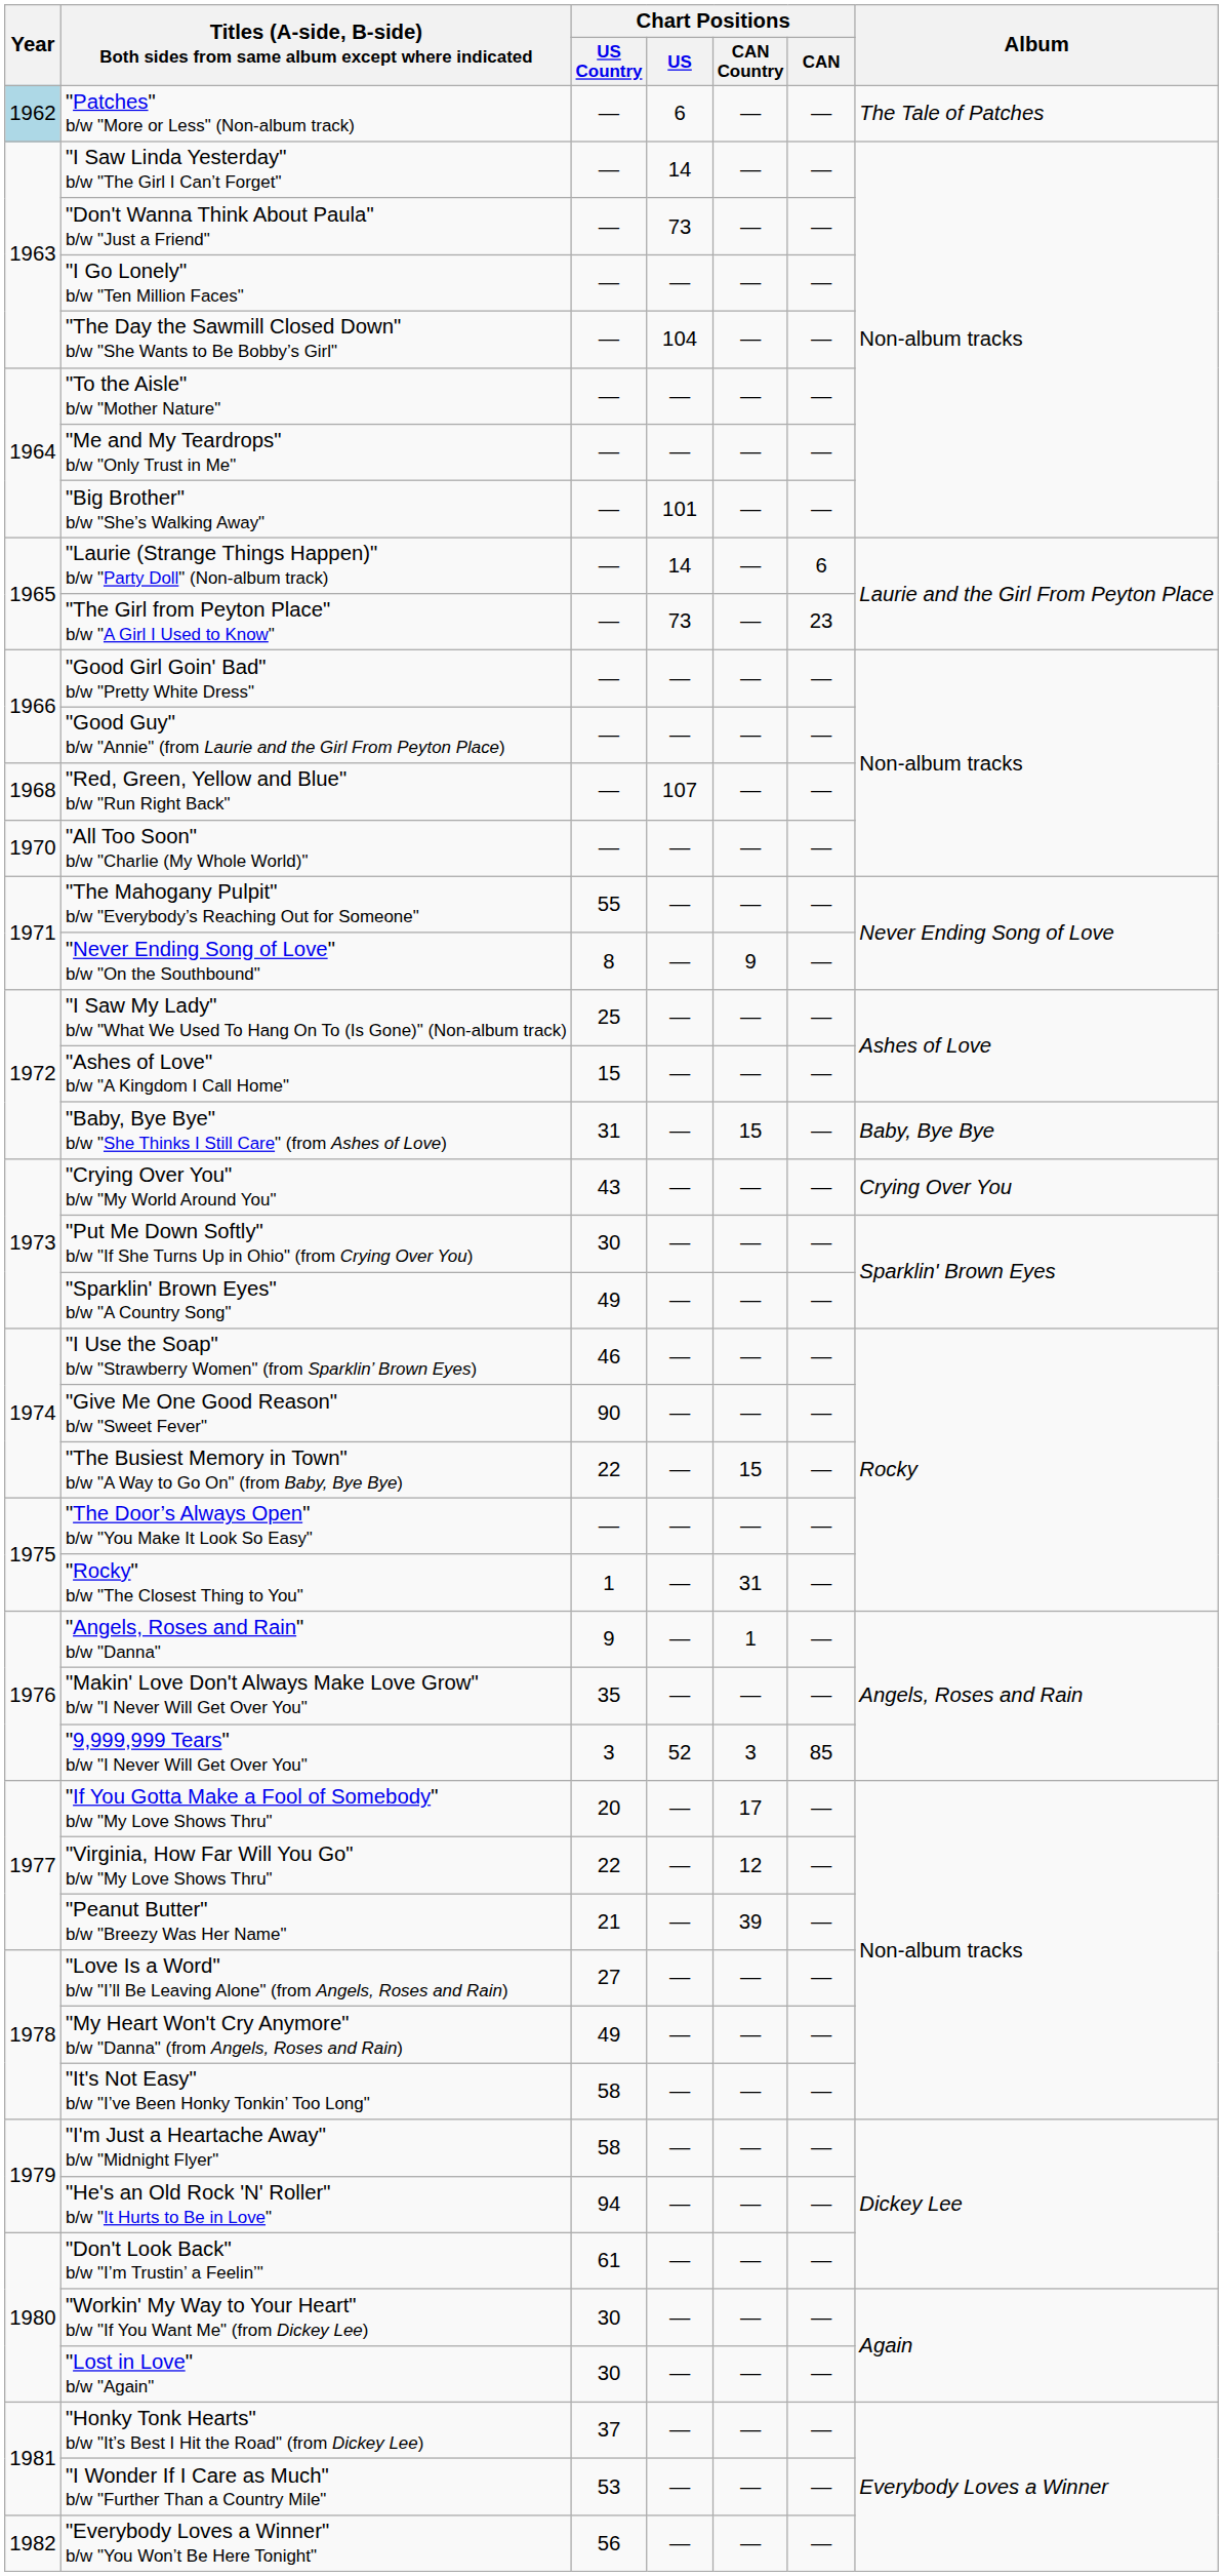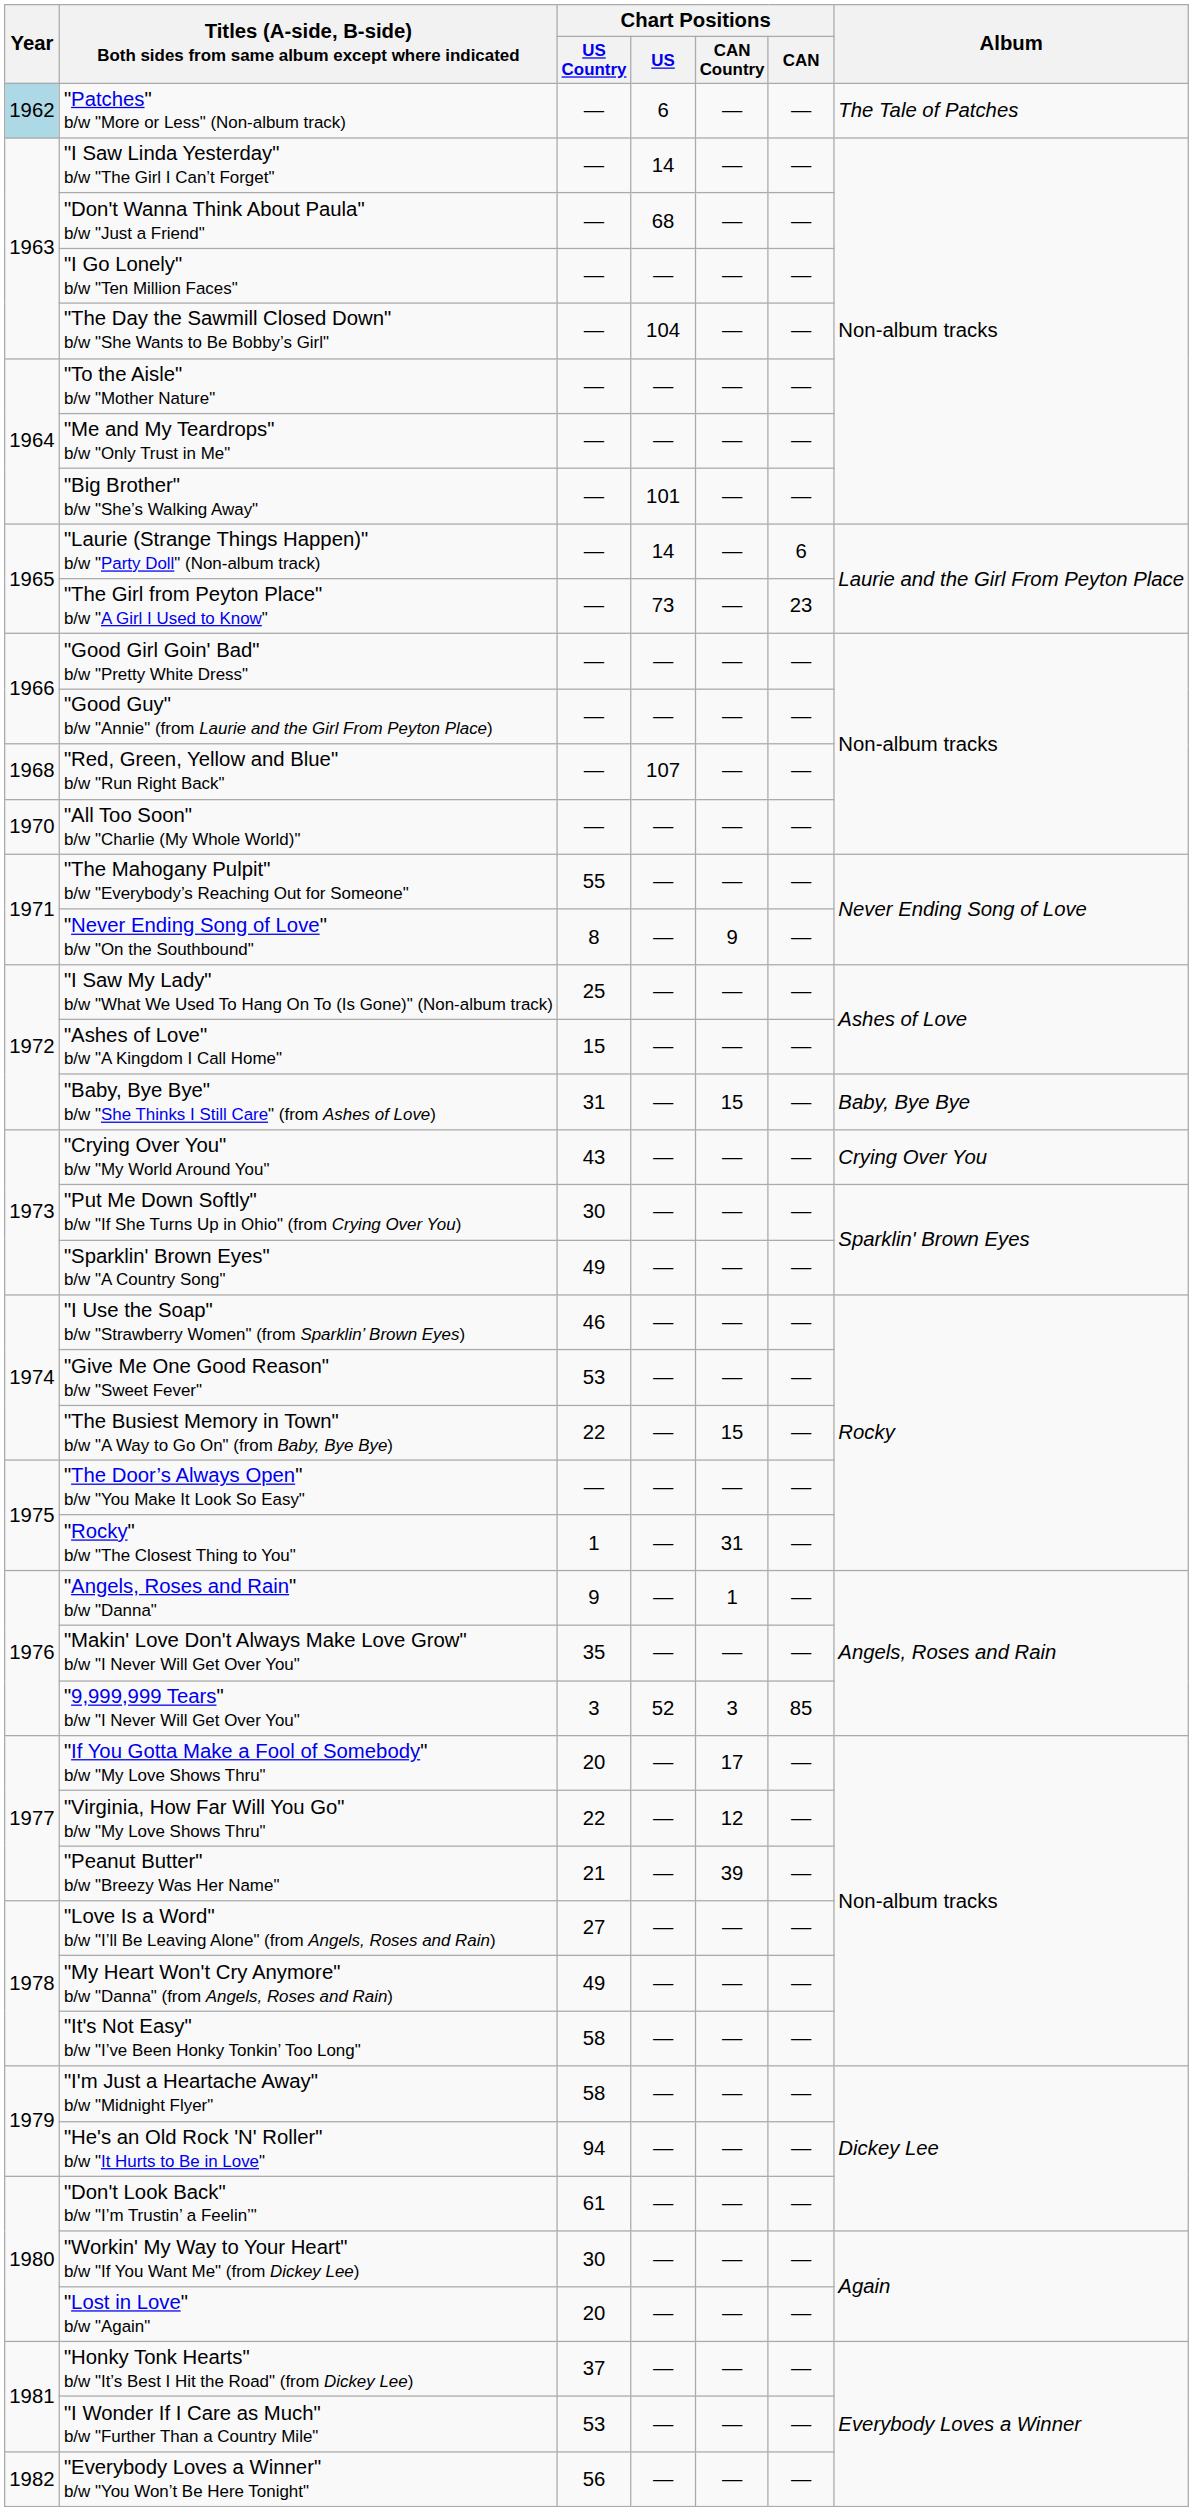 <table class="wikitable">
 <tr>
 <th rowspan="2">Year</th>
 <th rowspan="2">Titles (A-side, B-side)<br><small>Both sides from same album except where indicated</small></th>
 <th colspan="4">Chart Positions</th>
 <th rowspan="2">Album</th>
 </tr>
 <tr style="font-size:smaller;">
 <th width="45"><a href='#'>US Country</a><br></th>
 <th width="45"><a href='#'>US</a><br></th>
 <th width="45">CAN Country<br></th>
 <th width="45">CAN<br></th>
 </tr>
 <tr>
 <td style="background: lightblue;">1962</td>
 <td>"<a href='#'>Patches</a>"<br><small>b/w "More or Less" (Non-album track)</small></td>
 <td align="center">—</td>
 <td align="center">6</td>
 <td align="center">—</td>
 <td align="center">—</td>
 <td><em>The Tale of Patches</em></td>
 </tr>
 <tr>
 <td rowspan="4">1963</td>
 <td>"I Saw Linda Yesterday"<br><small>b/w "The Girl I Can’t Forget"</small></td>
 <td align="center">—</td>
 <td align="center">14</td>
 <td align="center">—</td>
 <td align="center">—</td>
 <td rowspan="7">Non-album tracks</td>
 </tr>
 <tr>
 <td>"Don't Wanna Think About Paula"<br><small>b/w "Just a Friend"</small></td>
 <td align="center">—</td>
-<td align="center">73</td>
+<td align="center">68</td>
 <td align="center">—</td>
 <td align="center">—</td>
 </tr>
 <tr>
 <td>"I Go Lonely"<br><small>b/w "Ten Million Faces"</small></td>
 <td align="center">—</td>
 <td align="center">—</td>
 <td align="center">—</td>
 <td align="center">—</td>
 </tr>
 <tr>
 <td>"The Day the Sawmill Closed Down"<br><small>b/w "She Wants to Be Bobby’s Girl"</small></td>
 <td align="center">—</td>
 <td align="center">104</td>
 <td align="center">—</td>
 <td align="center">—</td>
 </tr>
 <tr>
 <td rowspan="3">1964</td>
 <td>"To the Aisle"<br><small>b/w "Mother Nature"</small></td>
 <td align="center">—</td>
 <td align="center">—</td>
 <td align="center">—</td>
 <td align="center">—</td>
 </tr>
 <tr>
 <td>"Me and My Teardrops"<br><small>b/w "Only Trust in Me"</small></td>
 <td align="center">—</td>
 <td align="center">—</td>
 <td align="center">—</td>
 <td align="center">—</td>
 </tr>
 <tr>
 <td>"Big Brother"<br><small>b/w "She’s Walking Away"</small></td>
 <td align="center">—</td>
 <td align="center">101</td>
 <td align="center">—</td>
 <td align="center">—</td>
 </tr>
 <tr>
 <td rowspan="2">1965</td>
 <td>"Laurie (Strange Things Happen)"<br><small>b/w "<a href='#'>Party Doll</a>" (Non-album track)</small></td>
 <td align="center">—</td>
 <td align="center">14</td>
 <td align="center">—</td>
 <td align="center">6</td>
 <td rowspan="2"><em>Laurie and the Girl From Peyton Place</em></td>
 </tr>
 <tr>
 <td>"The Girl from Peyton Place"<br><small>b/w "<a href='#'>A Girl I Used to Know</a>"</small></td>
 <td align="center">—</td>
 <td align="center">73</td>
 <td align="center">—</td>
 <td align="center">23</td>
 </tr>
 <tr>
 <td rowspan="2">1966</td>
 <td>"Good Girl Goin' Bad"<br><small>b/w "Pretty White Dress"</small></td>
 <td align="center">—</td>
 <td align="center">—</td>
 <td align="center">—</td>
 <td align="center">—</td>
 <td rowspan="4">Non-album tracks</td>
 </tr>
 <tr>
 <td>"Good Guy"<br><small>b/w "Annie" (from <em>Laurie and the Girl From Peyton Place</em>)</small></td>
 <td align="center">—</td>
 <td align="center">—</td>
 <td align="center">—</td>
 <td align="center">—</td>
 </tr>
 <tr>
 <td>1968</td>
 <td>"Red, Green, Yellow and Blue"<br><small>b/w "Run Right Back"</small></td>
 <td align="center">—</td>
 <td align="center">107</td>
 <td align="center">—</td>
 <td align="center">—</td>
 </tr>
 <tr>
 <td>1970</td>
 <td>"All Too Soon"<br><small>b/w "Charlie (My Whole World)"</small></td>
 <td align="center">—</td>
 <td align="center">—</td>
 <td align="center">—</td>
 <td align="center">—</td>
 </tr>
 <tr>
 <td rowspan="2">1971</td>
 <td>"The Mahogany Pulpit"<br><small>b/w "Everybody’s Reaching Out for Someone"</small></td>
 <td align="center">55</td>
 <td align="center">—</td>
 <td align="center">—</td>
 <td align="center">—</td>
 <td rowspan="2"><em>Never Ending Song of Love</em></td>
 </tr>
 <tr>
 <td>"<a href='#'>Never Ending Song of Love</a>"<br><small>b/w "On the Southbound"</small></td>
 <td align="center">8</td>
 <td align="center">—</td>
 <td align="center">9</td>
 <td align="center">—</td>
 </tr>
 <tr>
 <td rowspan="3">1972</td>
 <td>"I Saw My Lady"<br><small>b/w "What We Used To Hang On To (Is Gone)" (Non-album track)</small></td>
 <td align="center">25</td>
 <td align="center">—</td>
 <td align="center">—</td>
 <td align="center">—</td>
 <td rowspan="2"><em>Ashes of Love</em></td>
 </tr>
 <tr>
 <td>"Ashes of Love"<br><small>b/w "A Kingdom I Call Home"</small></td>
 <td align="center">15</td>
 <td align="center">—</td>
 <td align="center">—</td>
 <td align="center">—</td>
 </tr>
 <tr>
 <td>"Baby, Bye Bye"<br><small>b/w "<a href='#'>She Thinks I Still Care</a>" (from <em>Ashes of Love</em>)</small></td>
 <td align="center">31</td>
 <td align="center">—</td>
 <td align="center">15</td>
 <td align="center">—</td>
 <td><em>Baby, Bye Bye</em></td>
 </tr>
 <tr>
 <td rowspan="3">1973</td>
 <td>"Crying Over You"<br><small>b/w "My World Around You"</small></td>
 <td align="center">43</td>
 <td align="center">—</td>
 <td align="center">—</td>
 <td align="center">—</td>
 <td><em>Crying Over You</em></td>
 </tr>
 <tr>
 <td>"Put Me Down Softly"<br><small>b/w "If She Turns Up in Ohio" (from <em>Crying Over You</em>) </small></td>
 <td align="center">30</td>
 <td align="center">—</td>
 <td align="center">—</td>
 <td align="center">—</td>
 <td rowspan="2"><em>Sparklin' Brown Eyes</em></td>
 </tr>
 <tr>
 <td>"Sparklin' Brown Eyes"<br><small>b/w "A Country Song"</small></td>
 <td align="center">49</td>
 <td align="center">—</td>
 <td align="center">—</td>
 <td align="center">—</td>
 </tr>
 <tr>
 <td rowspan="3">1974</td>
 <td>"I Use the Soap"<br><small>b/w "Strawberry Women" (from <em>Sparklin’ Brown Eyes</em>)</small></td>
 <td align="center">46</td>
 <td align="center">—</td>
 <td align="center">—</td>
 <td align="center">—</td>
 <td rowspan="5"><em>Rocky</em></td>
 </tr>
 <tr>
 <td>"Give Me One Good Reason"<br><small>b/w "Sweet Fever"</small></td>
-<td align="center">90</td>
+<td align="center">53</td>
 <td align="center">—</td>
 <td align="center">—</td>
 <td align="center">—</td>
 </tr>
 <tr>
 <td>"The Busiest Memory in Town"<br><small>b/w "A Way to Go On" (from <em>Baby, Bye Bye</em>)</small></td>
 <td align="center">22</td>
 <td align="center">—</td>
 <td align="center">15</td>
 <td align="center">—</td>
 </tr>
 <tr>
 <td rowspan="2">1975</td>
 <td>"<a href='#'>The Door’s Always Open</a>"<br><small>b/w "You Make It Look So Easy"</small></td>
 <td align="center">—</td>
 <td align="center">—</td>
 <td align="center">—</td>
 <td align="center">—</td>
 </tr>
 <tr>
 <td>"<a href='#'>Rocky</a>"<br><small>b/w "The Closest Thing to You"</small></td>
 <td align="center">1</td>
 <td align="center">—</td>
 <td align="center">31</td>
 <td align="center">—</td>
 </tr>
 <tr>
 <td rowspan="3">1976</td>
 <td>"<a href='#'>Angels, Roses and Rain</a>"<br><small>b/w "Danna"</small></td>
 <td align="center">9</td>
 <td align="center">—</td>
 <td align="center">1</td>
 <td align="center">—</td>
 <td rowspan="3"><em>Angels, Roses and Rain</em></td>
 </tr>
 <tr>
 <td>"Makin' Love Don't Always Make Love Grow"<br><small>b/w "I Never Will Get Over You"</small></td>
 <td align="center">35</td>
 <td align="center">—</td>
 <td align="center">—</td>
 <td align="center">—</td>
 </tr>
 <tr>
 <td>"<a href='#'>9,999,999 Tears</a>"<br><small>b/w "I Never Will Get Over You"</small></td>
 <td align="center">3</td>
 <td align="center">52</td>
 <td align="center">3</td>
 <td align="center">85</td>
 </tr>
 <tr>
 <td rowspan="3">1977</td>
 <td>"<a href='#'>If You Gotta Make a Fool of Somebody</a>"<br><small>b/w "My Love Shows Thru"</small></td>
 <td align="center">20</td>
 <td align="center">—</td>
 <td align="center">17</td>
 <td align="center">—</td>
 <td rowspan="6">Non-album tracks</td>
 </tr>
 <tr>
 <td>"Virginia, How Far Will You Go"<br><small>b/w "My Love Shows Thru"</small></td>
 <td align="center">22</td>
 <td align="center">—</td>
 <td align="center">12</td>
 <td align="center">—</td>
 </tr>
 <tr>
 <td>"Peanut Butter"<br><small>b/w "Breezy Was Her Name"</small></td>
 <td align="center">21</td>
 <td align="center">—</td>
 <td align="center">39</td>
 <td align="center">—</td>
 </tr>
 <tr>
 <td rowspan="3">1978</td>
 <td>"Love Is a Word"<br><small>b/w "I’ll Be Leaving Alone" (from <em>Angels, Roses and Rain</em>)</small></td>
 <td align="center">27</td>
 <td align="center">—</td>
 <td align="center">—</td>
 <td align="center">—</td>
 </tr>
 <tr>
 <td>"My Heart Won't Cry Anymore"<br><small>b/w "Danna" (from <em>Angels, Roses and Rain</em>)</small></td>
 <td align="center">49</td>
 <td align="center">—</td>
 <td align="center">—</td>
 <td align="center">—</td>
 </tr>
 <tr>
 <td>"It's Not Easy"<br><small>b/w "I’ve Been Honky Tonkin’ Too Long"</small></td>
 <td align="center">58</td>
 <td align="center">—</td>
 <td align="center">—</td>
 <td align="center">—</td>
 </tr>
 <tr>
 <td rowspan="2">1979</td>
 <td>"I'm Just a Heartache Away"<br><small>b/w "Midnight Flyer"</small></td>
 <td align="center">58</td>
 <td align="center">—</td>
 <td align="center">—</td>
 <td align="center">—</td>
 <td rowspan="3"><em>Dickey Lee</em></td>
 </tr>
 <tr>
 <td>"He's an Old Rock 'N' Roller"<br><small>b/w "<a href='#'>It Hurts to Be in Love</a>"</small></td>
 <td align="center">94</td>
 <td align="center">—</td>
 <td align="center">—</td>
 <td align="center">—</td>
 </tr>
 <tr>
 <td rowspan="3">1980</td>
 <td>"Don't Look Back"<br><small>b/w "I’m Trustin’ a Feelin’"</small></td>
 <td align="center">61</td>
 <td align="center">—</td>
 <td align="center">—</td>
 <td align="center">—</td>
 </tr>
 <tr>
 <td>"Workin' My Way to Your Heart"<br><small>b/w "If You Want Me" (from <em>Dickey Lee</em>)</small></td>
 <td align="center">30</td>
 <td align="center">—</td>
 <td align="center">—</td>
 <td align="center">—</td>
 <td rowspan="2"><em>Again</em></td>
 </tr>
 <tr>
 <td>"<a href='#'>Lost in Love</a>"  <br><small>b/w "Again"</small></td>
-<td align="center">30</td>
+<td align="center">20</td>
 <td align="center">—</td>
 <td align="center">—</td>
 <td align="center">—</td>
 </tr>
 <tr>
 <td rowspan="2">1981</td>
 <td>"Honky Tonk Hearts"<br><small>b/w "It’s Best I Hit the Road" (from <em>Dickey Lee</em>)</small></td>
 <td align="center">37</td>
 <td align="center">—</td>
 <td align="center">—</td>
 <td align="center">—</td>
 <td rowspan="3"><em>Everybody Loves a Winner</em></td>
 </tr>
 <tr>
 <td>"I Wonder If I Care as Much"<br><small>b/w "Further Than a Country Mile"</small></td>
 <td align="center">53</td>
 <td align="center">—</td>
 <td align="center">—</td>
 <td align="center">—</td>
 </tr>
 <tr>
 <td>1982</td>
 <td>"Everybody Loves a Winner"<br><small>b/w "You Won’t Be Here Tonight"</small></td>
 <td align="center">56</td>
 <td align="center">—</td>
 <td align="center">—</td>
 <td align="center">—</td>
 </tr>
 </table>
